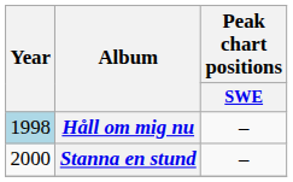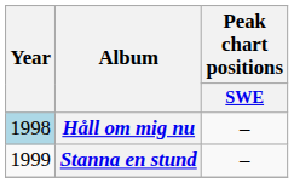 <table class="wikitable plainrowheaders" style="text-align:center;" border="1">
 <tr>
 <th scope="col" rowspan="2">Year</th>
 <th scope="col" rowspan="2">Album</th>
 <th scope="col" colspan="1">Peak chart positions</th>
 </tr>
 <tr>
 <th scope="col" style="width:3em;font-size:85%;"><a href='#'>SWE</a></th>
 </tr>
 <tr>
 <td style="background: lightblue;">1998</td>
 <th scope="row"><em><a href='#'>Håll om mig nu</a></em></th>
 <td>–</td>
 </tr>
 <tr>
-<td>2000</td>
+<td>1999</td>
 <th scope="row"><em><a href='#'>Stanna en stund</a></em></th>
 <td>–</td>
 </tr>
 <tr>
 </tr>
 </table>
